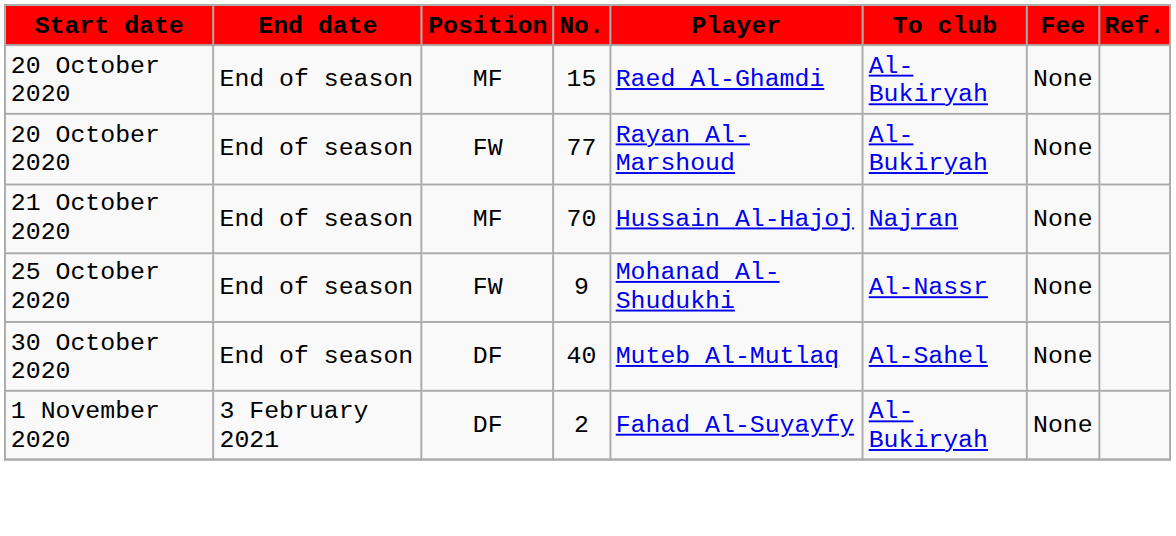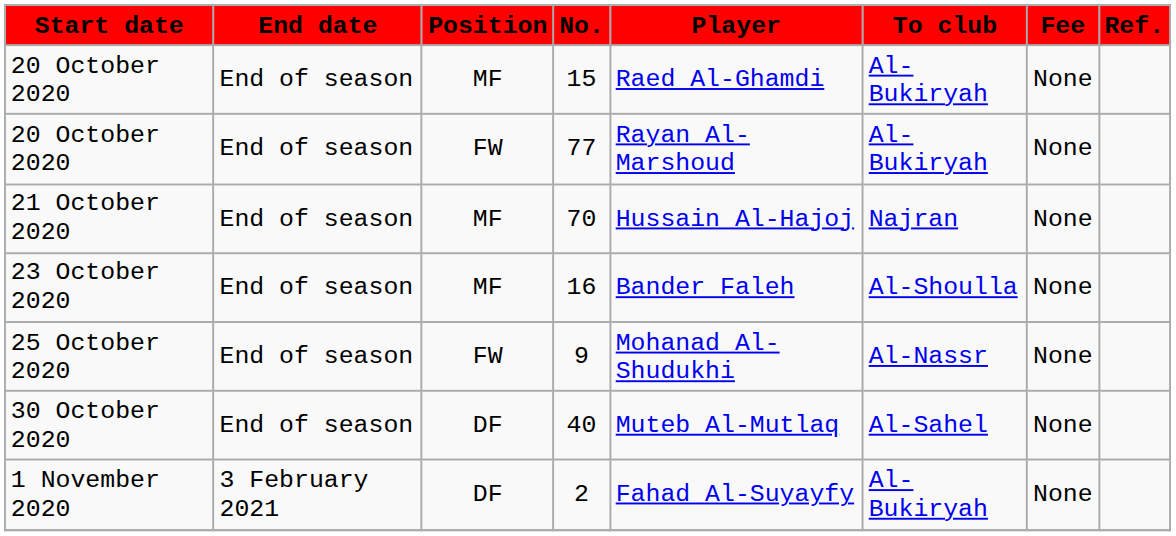 <table class="wikitable sortable">
 <tr>
 <th style="background:red; color:black;"><strong>Start date</strong></th>
 <th style="background:red; color:black;"><strong>End date</strong></th>
 <th style="background:red; color:black;"><strong>Position</strong></th>
 <th style="background:red; color:black;"><strong>No.</strong></th>
 <th style="background:red; color:black;"><strong>Player</strong></th>
 <th style="background:red; color:black;"><strong>To club</strong></th>
 <th style="background:red; color:black;"><strong>Fee</strong></th>
 <th style="background:red; color:black;"><strong>Ref.</strong></th>
 </tr>
 <tr>
 <td>20 October 2020</td>
 <td>End of season</td>
 <td style="text-align:center;">MF</td>
 <td style="text-align:center;">15</td>
 <td style="text-align:left;"> <a href='#'>Raed Al-Ghamdi</a></td>
 <td style="text-align:left;"> <a href='#'>Al-Bukiryah</a></td>
 <td>None</td>
 <td></td>
 </tr>
 <tr>
 <td>20 October 2020</td>
 <td>End of season</td>
 <td style="text-align:center;">FW</td>
 <td style="text-align:center;">77</td>
 <td style="text-align:left;"> <a href='#'>Rayan Al-Marshoud</a></td>
 <td style="text-align:left;"> <a href='#'>Al-Bukiryah</a></td>
 <td>None</td>
 <td></td>
 </tr>
 <tr>
 <td>21 October 2020</td>
 <td>End of season</td>
 <td style="text-align:center;">MF</td>
 <td style="text-align:center;">70</td>
 <td style="text-align:left;"> <a href='#'>Hussain Al-Hajoj</a></td>
 <td style="text-align:left;"> <a href='#'>Najran</a></td>
 <td>None</td>
 <td></td>
 </tr>
 <tr>
+<td>23 October 2020</td>
+<td>End of season</td>
+<td style="text-align:center;">MF</td>
+<td style="text-align:center;">16</td>
+<td style="text-align:left;"> <a href='#'>Bander Faleh</a></td>
+<td style="text-align:left;"> <a href='#'>Al-Shoulla</a></td>
+<td>None</td>
+<td></td>
+</tr>
+<tr>
 <td>25 October 2020</td>
 <td>End of season</td>
 <td style="text-align:center;">FW</td>
 <td style="text-align:center;">9</td>
 <td style="text-align:left;"> <a href='#'>Mohanad Al-Shudukhi</a></td>
 <td style="text-align:left;"> <a href='#'>Al-Nassr</a></td>
 <td>None</td>
 <td></td>
 </tr>
 <tr>
 <td>30 October 2020</td>
 <td>End of season</td>
 <td style="text-align:center;">DF</td>
 <td style="text-align:center;">40</td>
 <td style="text-align:left;"> <a href='#'>Muteb Al-Mutlaq</a></td>
 <td style="text-align:left;"> <a href='#'>Al-Sahel</a></td>
 <td>None</td>
 <td></td>
 </tr>
 <tr>
 <td>1 November 2020</td>
 <td>3 February 2021</td>
 <td style="text-align:center;">DF</td>
 <td style="text-align:center;">2</td>
 <td style="text-align:left;"> <a href='#'>Fahad Al-Suyayfy</a></td>
 <td style="text-align:left;"> <a href='#'>Al-Bukiryah</a></td>
 <td>None</td>
 <td></td>
 </tr>
 <tr>
 </tr>
 </table>
